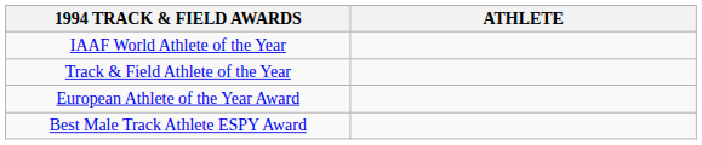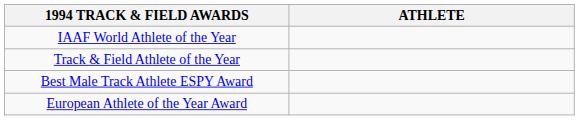 <table class=wikitable>
 <tr>
 <th align="center" style="width: 20em">1994 TRACK & FIELD AWARDS</th>
 <th align="center" style="width: 20em">ATHLETE</th>
 </tr>
 <tr>
 <td align="center"><a href='#'>IAAF World Athlete of the Year</a></td>
 <td></td>
 </tr>
 <tr>
 <td align="center"><a href='#'>Track & Field Athlete of the Year</a></td>
 <td></td>
 </tr>
 <tr>
+<td align="center"><a href='#'>Best Male Track Athlete ESPY Award</a></td>
+<td></td>
+</tr>
+<tr>
 <td align="center"><a href='#'>European Athlete of the Year Award</a></td>
 <td></td>
 </tr>
-<tr>
-<td align="center"><a href='#'>Best Male Track Athlete ESPY Award</a></td>
-<td></td>
-</tr>
 </table>
